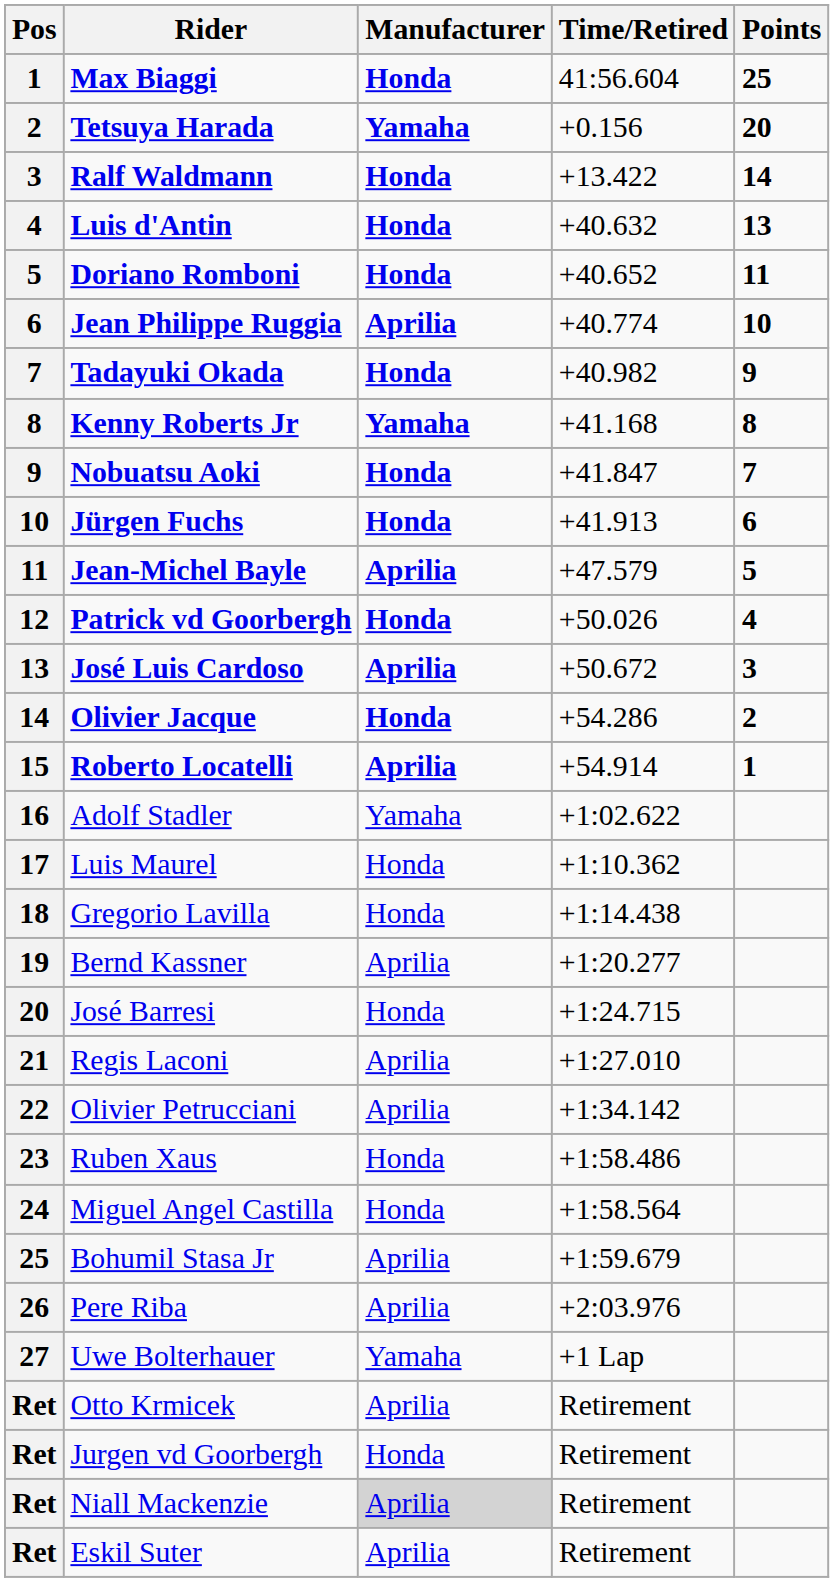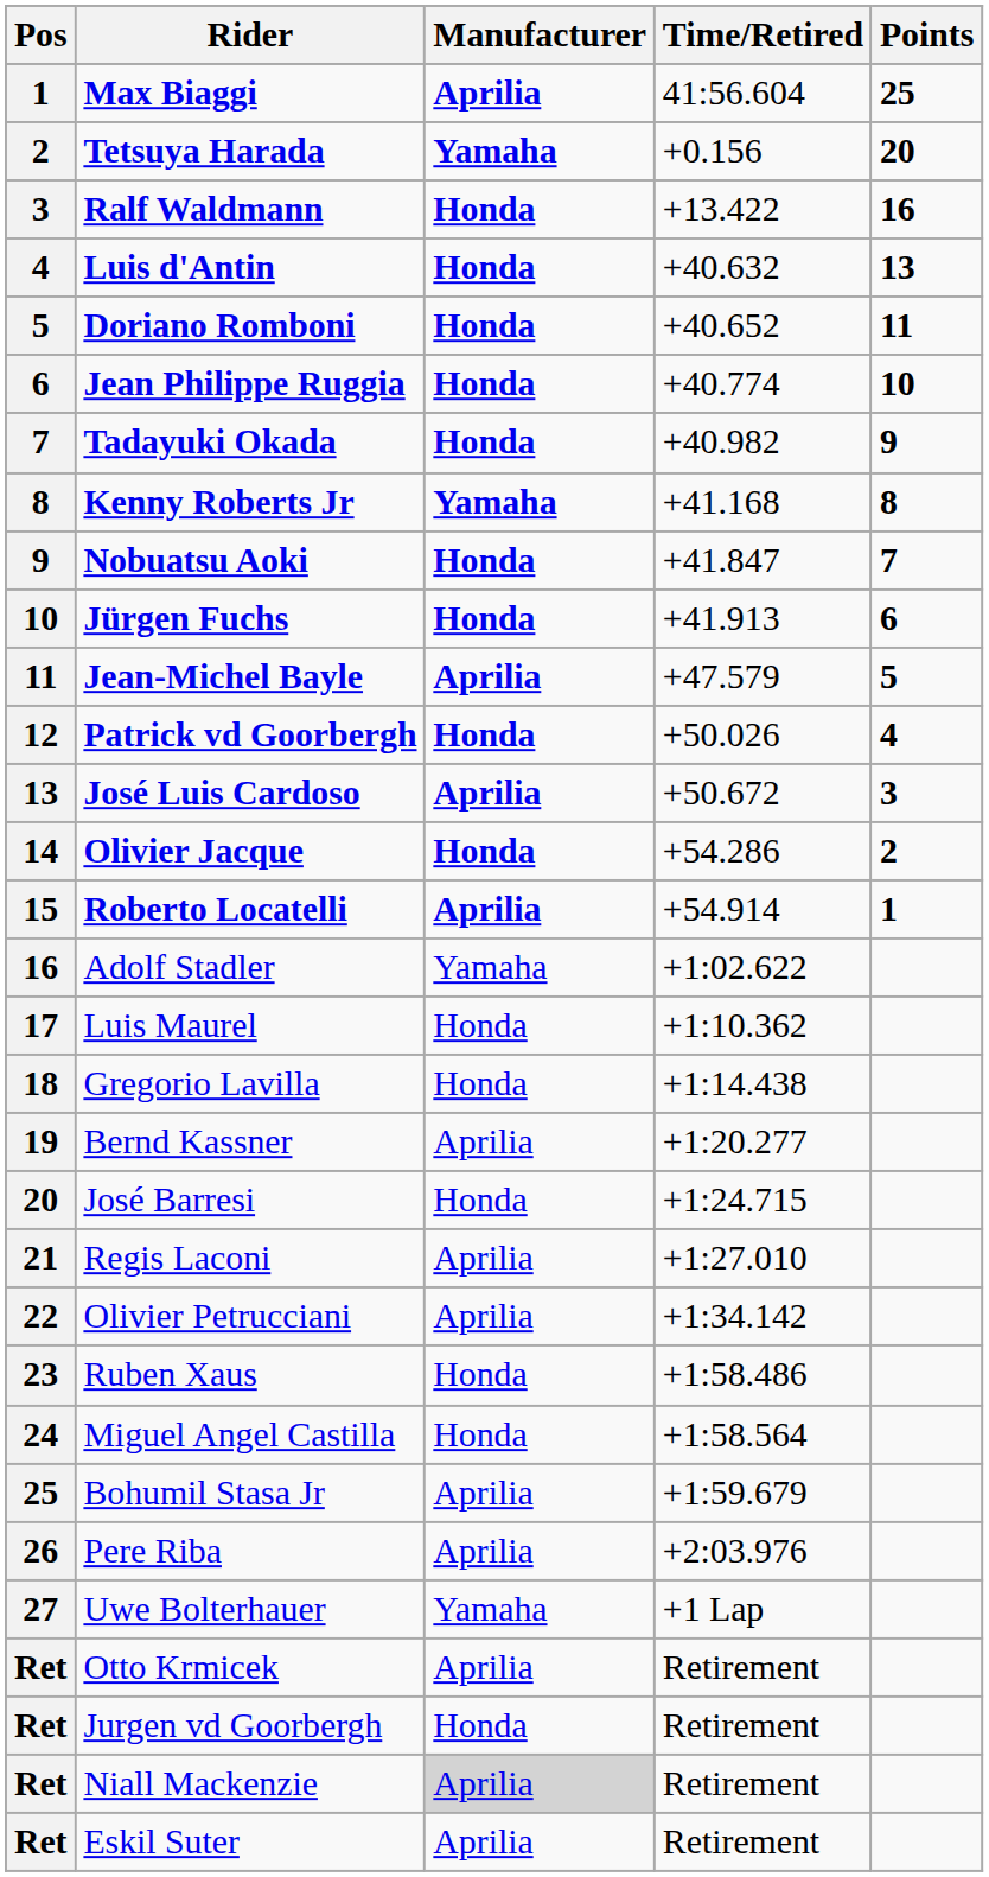 <table class="wikitable" style="font-size: 95%;">
 <tr>
 <th>Pos</th>
 <th>Rider</th>
 <th>Manufacturer</th>
 <th>Time/Retired</th>
 <th>Points</th>
 </tr>
 <tr>
 <th>1</th>
 <td> <strong><a href='#'>Max Biaggi</a></strong></td>
-<td><strong><a href='#'>Honda</a></strong></td>
+<td><strong><a href='#'>Aprilia</a></strong></td>
 <td>41:56.604</td>
 <td><strong>25</strong></td>
 </tr>
 <tr>
 <th>2</th>
 <td> <strong><a href='#'>Tetsuya Harada</a></strong></td>
 <td><strong><a href='#'>Yamaha</a></strong></td>
 <td>+0.156</td>
 <td><strong>20</strong></td>
 </tr>
 <tr>
 <th>3</th>
 <td> <strong><a href='#'>Ralf Waldmann</a></strong></td>
 <td><strong><a href='#'>Honda</a></strong></td>
 <td>+13.422</td>
-<td><strong>14</strong></td>
+<td><strong>16</strong></td>
 </tr>
 <tr>
 <th>4</th>
 <td> <strong><a href='#'>Luis d'Antin</a></strong></td>
 <td><strong><a href='#'>Honda</a></strong></td>
 <td>+40.632</td>
 <td><strong>13</strong></td>
 </tr>
 <tr>
 <th>5</th>
 <td> <strong><a href='#'>Doriano Romboni</a></strong></td>
 <td><strong><a href='#'>Honda</a></strong></td>
 <td>+40.652</td>
 <td><strong>11</strong></td>
 </tr>
 <tr>
 <th>6</th>
 <td> <strong><a href='#'>Jean Philippe Ruggia</a></strong></td>
-<td><strong><a href='#'>Aprilia</a></strong></td>
+<td><strong><a href='#'>Honda</a></strong></td>
 <td>+40.774</td>
 <td><strong>10</strong></td>
 </tr>
 <tr>
 <th>7</th>
 <td> <strong><a href='#'>Tadayuki Okada</a></strong></td>
 <td><strong><a href='#'>Honda</a></strong></td>
 <td>+40.982</td>
 <td><strong>9</strong></td>
 </tr>
 <tr>
 <th>8</th>
 <td> <strong><a href='#'>Kenny Roberts Jr</a></strong></td>
 <td><strong><a href='#'>Yamaha</a></strong></td>
 <td>+41.168</td>
 <td><strong>8</strong></td>
 </tr>
 <tr>
 <th>9</th>
 <td> <strong><a href='#'>Nobuatsu Aoki</a></strong></td>
 <td><strong><a href='#'>Honda</a></strong></td>
 <td>+41.847</td>
 <td><strong>7</strong></td>
 </tr>
 <tr>
 <th>10</th>
 <td> <strong><a href='#'>Jürgen Fuchs</a></strong></td>
 <td><strong><a href='#'>Honda</a></strong></td>
 <td>+41.913</td>
 <td><strong>6</strong></td>
 </tr>
 <tr>
 <th>11</th>
 <td> <strong><a href='#'>Jean-Michel Bayle</a></strong></td>
 <td><strong><a href='#'>Aprilia</a></strong></td>
 <td>+47.579</td>
 <td><strong>5</strong></td>
 </tr>
 <tr>
 <th>12</th>
 <td> <strong><a href='#'>Patrick vd Goorbergh</a></strong></td>
 <td><strong><a href='#'>Honda</a></strong></td>
 <td>+50.026</td>
 <td><strong>4</strong></td>
 </tr>
 <tr>
 <th>13</th>
 <td> <strong><a href='#'>José Luis Cardoso</a></strong></td>
 <td><strong><a href='#'>Aprilia</a></strong></td>
 <td>+50.672</td>
 <td><strong>3</strong></td>
 </tr>
 <tr>
 <th>14</th>
 <td> <strong><a href='#'>Olivier Jacque</a></strong></td>
 <td><strong><a href='#'>Honda</a></strong></td>
 <td>+54.286</td>
 <td><strong>2</strong></td>
 </tr>
 <tr>
 <th>15</th>
 <td> <strong><a href='#'>Roberto Locatelli</a></strong></td>
 <td><strong><a href='#'>Aprilia</a></strong></td>
 <td>+54.914</td>
 <td><strong>1</strong></td>
 </tr>
 <tr>
 <th>16</th>
 <td> <a href='#'>Adolf Stadler</a></td>
 <td><a href='#'>Yamaha</a></td>
 <td>+1:02.622</td>
 <td></td>
 </tr>
 <tr>
 <th>17</th>
 <td> <a href='#'>Luis Maurel</a></td>
 <td><a href='#'>Honda</a></td>
 <td>+1:10.362</td>
 <td></td>
 </tr>
 <tr>
 <th>18</th>
 <td> <a href='#'>Gregorio Lavilla</a></td>
 <td><a href='#'>Honda</a></td>
 <td>+1:14.438</td>
 <td></td>
 </tr>
 <tr>
 <th>19</th>
 <td> <a href='#'>Bernd Kassner</a></td>
 <td><a href='#'>Aprilia</a></td>
 <td>+1:20.277</td>
 <td></td>
 </tr>
 <tr>
 <th>20</th>
 <td> <a href='#'>José Barresi</a></td>
 <td><a href='#'>Honda</a></td>
 <td>+1:24.715</td>
 <td></td>
 </tr>
 <tr>
 <th>21</th>
 <td> <a href='#'>Regis Laconi</a></td>
 <td><a href='#'>Aprilia</a></td>
 <td>+1:27.010</td>
 <td></td>
 </tr>
 <tr>
 <th>22</th>
 <td> <a href='#'>Olivier Petrucciani</a></td>
 <td><a href='#'>Aprilia</a></td>
 <td>+1:34.142</td>
 <td></td>
 </tr>
 <tr>
 <th>23</th>
 <td> <a href='#'>Ruben Xaus</a></td>
 <td><a href='#'>Honda</a></td>
 <td>+1:58.486</td>
 <td></td>
 </tr>
 <tr>
 <th>24</th>
 <td> <a href='#'>Miguel Angel Castilla</a></td>
 <td><a href='#'>Honda</a></td>
 <td>+1:58.564</td>
 <td></td>
 </tr>
 <tr>
 <th>25</th>
 <td> <a href='#'>Bohumil Stasa Jr</a></td>
 <td><a href='#'>Aprilia</a></td>
 <td>+1:59.679</td>
 <td></td>
 </tr>
 <tr>
 <th>26</th>
 <td> <a href='#'>Pere Riba</a></td>
 <td><a href='#'>Aprilia</a></td>
 <td>+2:03.976</td>
 <td></td>
 </tr>
 <tr>
 <th>27</th>
 <td> <a href='#'>Uwe Bolterhauer</a></td>
 <td><a href='#'>Yamaha</a></td>
 <td>+1 Lap</td>
 <td></td>
 </tr>
 <tr>
 <th>Ret</th>
 <td> <a href='#'>Otto Krmicek</a></td>
 <td><a href='#'>Aprilia</a></td>
 <td>Retirement</td>
 <td></td>
 </tr>
 <tr>
 <th>Ret</th>
 <td> <a href='#'>Jurgen vd Goorbergh</a></td>
 <td><a href='#'>Honda</a></td>
 <td>Retirement</td>
 <td></td>
 </tr>
 <tr>
 <th>Ret</th>
 <td> <a href='#'>Niall Mackenzie</a></td>
 <td style="background: lightgrey;"><a href='#'>Aprilia</a></td>
 <td>Retirement</td>
 <td></td>
 </tr>
 <tr>
 <th>Ret</th>
 <td> <a href='#'>Eskil Suter</a></td>
 <td><a href='#'>Aprilia</a></td>
 <td>Retirement</td>
 <td></td>
 </tr>
 </table>
